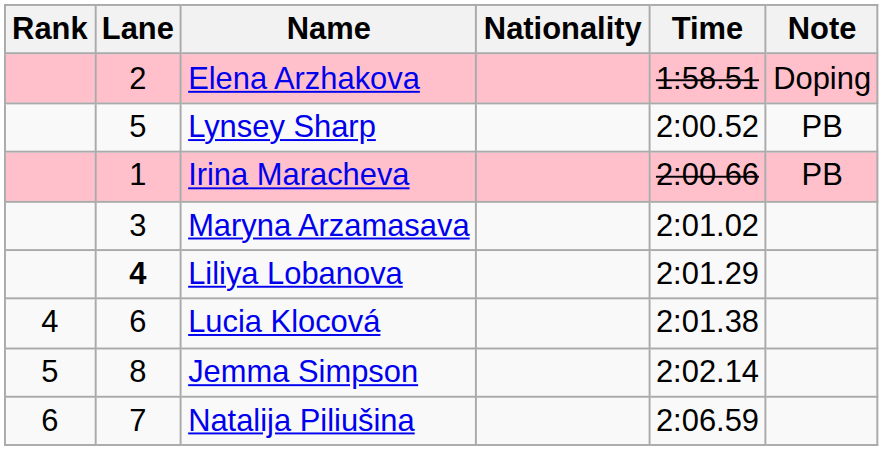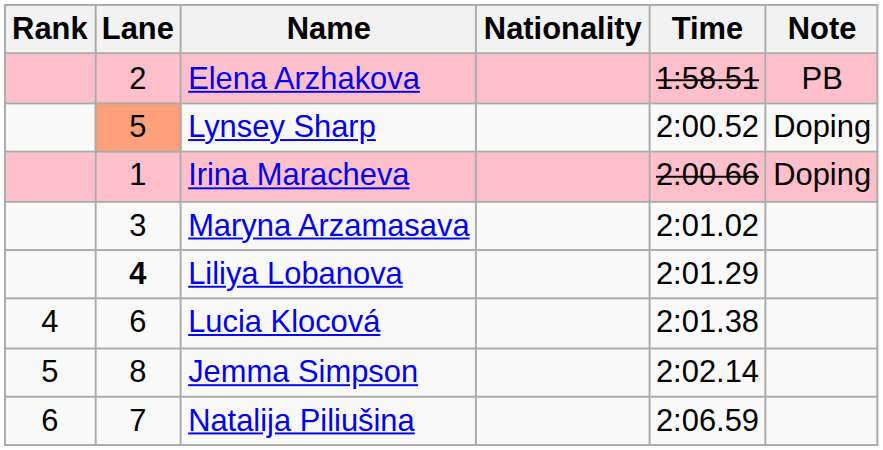 <table class="wikitable sortable" style="text-align:center">
 <tr>
 <th>Rank</th>
 <th>Lane</th>
 <th>Name</th>
 <th>Nationality</th>
 <th>Time</th>
 <th>Note</th>
 </tr>
 <tr bgcolor=pink>
 <td></td>
 <td>2</td>
 <td align="left"><a href='#'>Elena Arzhakova</a></td>
 <td align=left></td>
 <td><s>1:58.51</s></td>
-<td>Doping</td>
+<td>PB</td>
 </tr>
 <tr>
 <td></td>
-<td>5</td>
+<td style="background: lightsalmon;">5</td>
 <td align="left"><a href='#'>Lynsey Sharp</a></td>
 <td align=left></td>
 <td>2:00.52</td>
-<td>PB</td>
+<td>Doping</td>
 </tr>
 <tr bgcolor=pink>
 <td></td>
 <td>1</td>
 <td align="left"><a href='#'>Irina Maracheva</a></td>
 <td align=left></td>
 <td><s>2:00.66</s></td>
-<td>PB</td>
+<td>Doping</td>
 </tr>
 <tr>
 <td></td>
 <td>3</td>
 <td align="left"><a href='#'>Maryna Arzamasava</a></td>
 <td align=left></td>
 <td>2:01.02</td>
 <td></td>
 </tr>
 <tr>
 <td></td>
 <td><strong>4</strong></td>
 <td align="left"><a href='#'>Liliya Lobanova</a></td>
 <td align=left></td>
 <td>2:01.29</td>
 <td></td>
 </tr>
 <tr>
 <td>4</td>
 <td>6</td>
 <td align="left"><a href='#'>Lucia Klocová</a></td>
 <td align=left></td>
 <td>2:01.38</td>
 <td></td>
 </tr>
 <tr>
 <td>5</td>
 <td>8</td>
 <td align="left"><a href='#'>Jemma Simpson</a></td>
 <td align=left></td>
 <td>2:02.14</td>
 <td></td>
 </tr>
 <tr>
 <td>6</td>
 <td>7</td>
 <td align="left"><a href='#'>Natalija Piliušina</a></td>
 <td align=left></td>
 <td>2:06.59</td>
 <td></td>
 </tr>
 </table>
